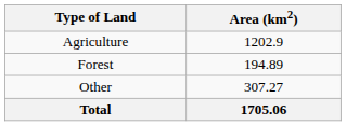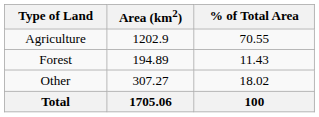 <table class="wikitable sortable" style="text-align:center" width=30%>
 <tr>
 <th>Type of Land</th>
 <th>Area (km<sup>2</sup>)</th>
+<th>% of Total Area</th>
 </tr>
 <tr>
 <td>Agriculture</td>
 <td>1202.9</td>
+<td>70.55</td>
 </tr>
 <tr>
 <td>Forest</td>
 <td>194.89</td>
+<td>11.43</td>
 </tr>
 <tr>
 <td>Other</td>
 <td>307.27</td>
+<td>18.02</td>
 </tr>
 <tr class='sortbottom'>
 <th>Total</th>
 <th>1705.06</th>
+<th>100</th>
 </tr>
 </table>
